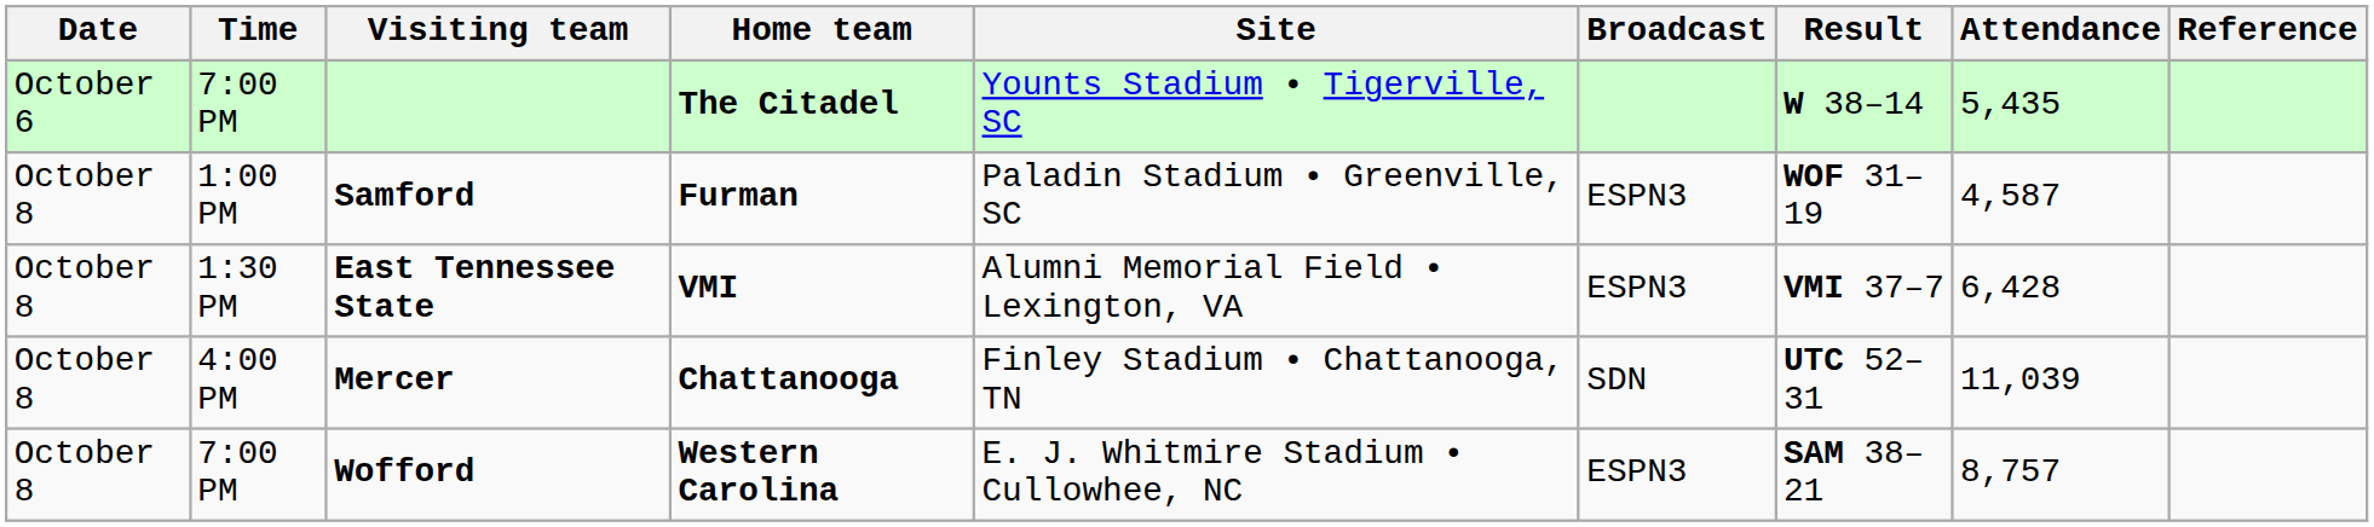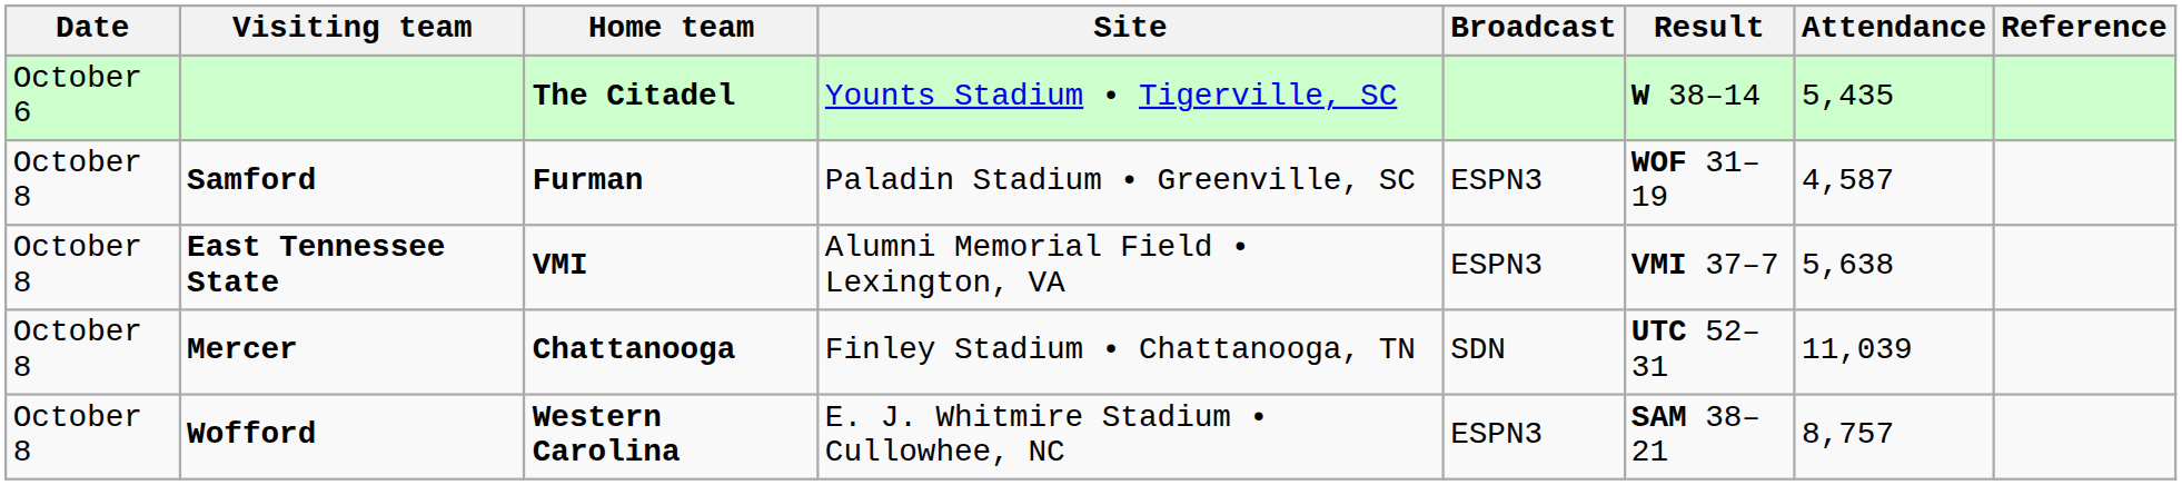 <table class="wikitable" style="font-size:95%;">
 <tr>
 <th>Date</th>
-<th>Time</th>
 <th>Visiting team</th>
 <th>Home team</th>
 <th>Site</th>
 <th>Broadcast</th>
 <th>Result</th>
 <th>Attendance</th>
 <th class="unsortable">Reference</th>
 </tr>
 <tr bgcolor=ccffcc>
 <td>October 6</td>
-<td>7:00 PM</td>
 <td></td>
 <td><strong>The Citadel</strong></td>
 <td><a href='#'>Younts Stadium</a> • <a href='#'>Tigerville, SC</a></td>
 <td></td>
 <td><strong>W</strong> 38–14</td>
 <td>5,435</td>
 <td></td>
 </tr>
 <tr>
 <td>October 8</td>
-<td>1:00 PM</td>
 <td><strong>Samford</strong></td>
 <td><strong>Furman</strong></td>
 <td>Paladin Stadium • Greenville, SC</td>
 <td>ESPN3</td>
 <td><strong>WOF</strong> 31–19</td>
 <td>4,587</td>
 <td></td>
 </tr>
 <tr>
 <td>October 8</td>
-<td>1:30 PM</td>
 <td><strong>East Tennessee State</strong></td>
 <td><strong>VMI</strong></td>
 <td>Alumni Memorial Field • Lexington, VA</td>
 <td>ESPN3</td>
 <td><strong>VMI</strong> 37–7</td>
-<td>6,428</td>
+<td>5,638</td>
 <td></td>
 </tr>
 <tr>
 <td>October 8</td>
-<td>4:00 PM</td>
 <td><strong>Mercer</strong></td>
 <td><strong>Chattanooga</strong></td>
 <td>Finley Stadium • Chattanooga, TN</td>
 <td>SDN</td>
 <td><strong>UTC</strong> 52–31</td>
 <td>11,039</td>
 <td></td>
 </tr>
 <tr>
 <td>October 8</td>
-<td>7:00 PM</td>
 <td><strong>Wofford</strong></td>
 <td><strong>Western Carolina</strong></td>
 <td>E. J. Whitmire Stadium • Cullowhee, NC</td>
 <td>ESPN3</td>
 <td><strong>SAM</strong> 38–21</td>
 <td>8,757</td>
 <td></td>
 </tr>
 </table>
